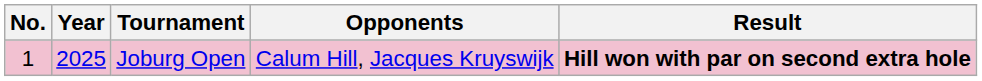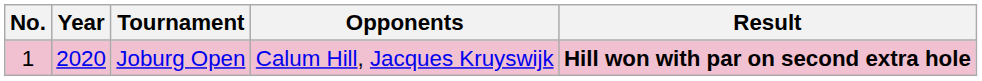 <table class="wikitable" style="font-size:95%;">
 <tr>
 <th>No.</th>
 <th>Year</th>
 <th>Tournament</th>
 <th>Opponents</th>
 <th>Result</th>
 </tr>
 <tr style="background:#F2C1D1;">
 <td align=center>1</td>
-<td><a href='#'>2025</a></td>
+<td><a href='#'>2020</a></td>
 <td><a href='#'>Joburg Open</a></td>
 <td> <a href='#'>Calum Hill</a>,  <a href='#'>Jacques Kruyswijk</a></td>
 <td><strong>Hill won with par on second extra hole</strong></td>
 </tr>
 </table>
